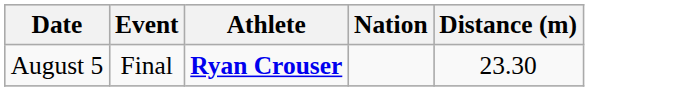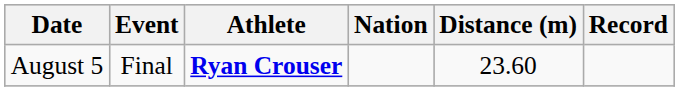 <table class="wikitable sortable" style="text-align:center" style=text-align:center>
 <tr>
 <th>Date</th>
 <th>Event</th>
 <th>Athlete</th>
 <th>Nation</th>
 <th>Distance (m)</th>
+<th>Record</th>
 </tr>
 <tr>
 <td>August 5</td>
 <td>Final</td>
 <td align=left><strong><a href='#'>Ryan Crouser</a></strong></td>
 <td align=left></td>
-<td>23.30</td>
+<td>23.60</td>
+<td></td>
 </tr>
 </table>
